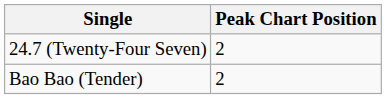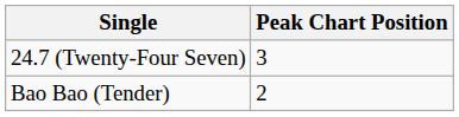 <table class="wikitable">
 <tr>
 <th>Single</th>
 <th>Peak Chart Position</th>
 </tr>
 <tr>
 <td>24.7 (Twenty-Four Seven)</td>
-<td>2</td>
+<td>3</td>
 </tr>
 <tr>
 <td>Bao Bao (Tender)</td>
 <td>2</td>
 </tr>
 </table>
